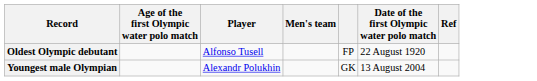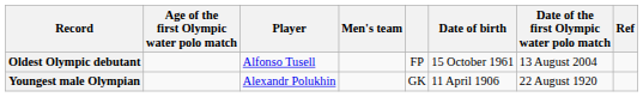 <table class="wikitable col5center col6right col7right col8center" style="margin-left: 1em;">
 <tr>
 <th scope="col">Record</th>
 <th scope="col">Age of the<br>first Olympic<br>water polo match</th>
 <th scope="col">Player</th>
 <th scope="col">Men's team</th>
 <th scope="col"></th>
+<th scope="col">Date of birth</th>
 <th scope="col">Date of the<br>first Olympic<br>water polo match</th>
 <th scope="col">Ref</th>
 </tr>
 <tr>
 <th scope="row">Oldest Olympic debutant</th>
 <td></td>
 <td><a href='#'>Alfonso Tusell</a></td>
 <td></td>
 <td style="text-align: center;">FP</td>
-<td>22 August 1920</td>
+<td>15 October 1961</td>
+<td>13 August 2004</td>
 <td></td>
 </tr>
 <tr>
 <th scope="row">Youngest male Olympian</th>
 <td></td>
 <td><a href='#'>Alexandr Polukhin</a></td>
 <td></td>
 <td>GK</td>
-<td>13 August 2004</td>
+<td>11 April 1906</td>
+<td>22 August 1920</td>
 <td></td>
 </tr>
 </table>
